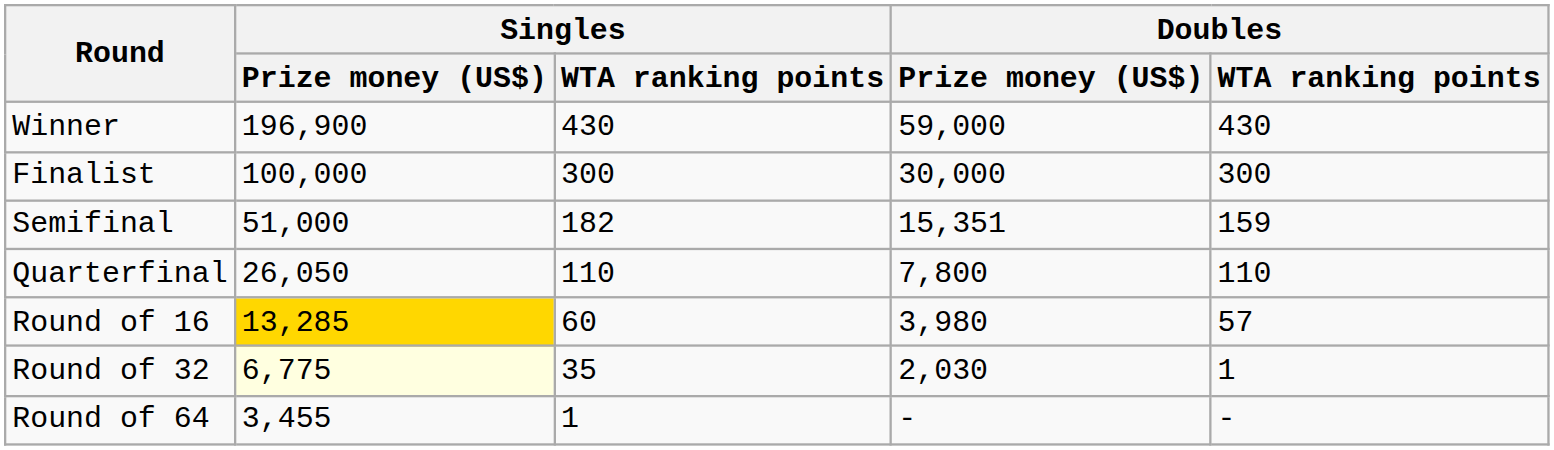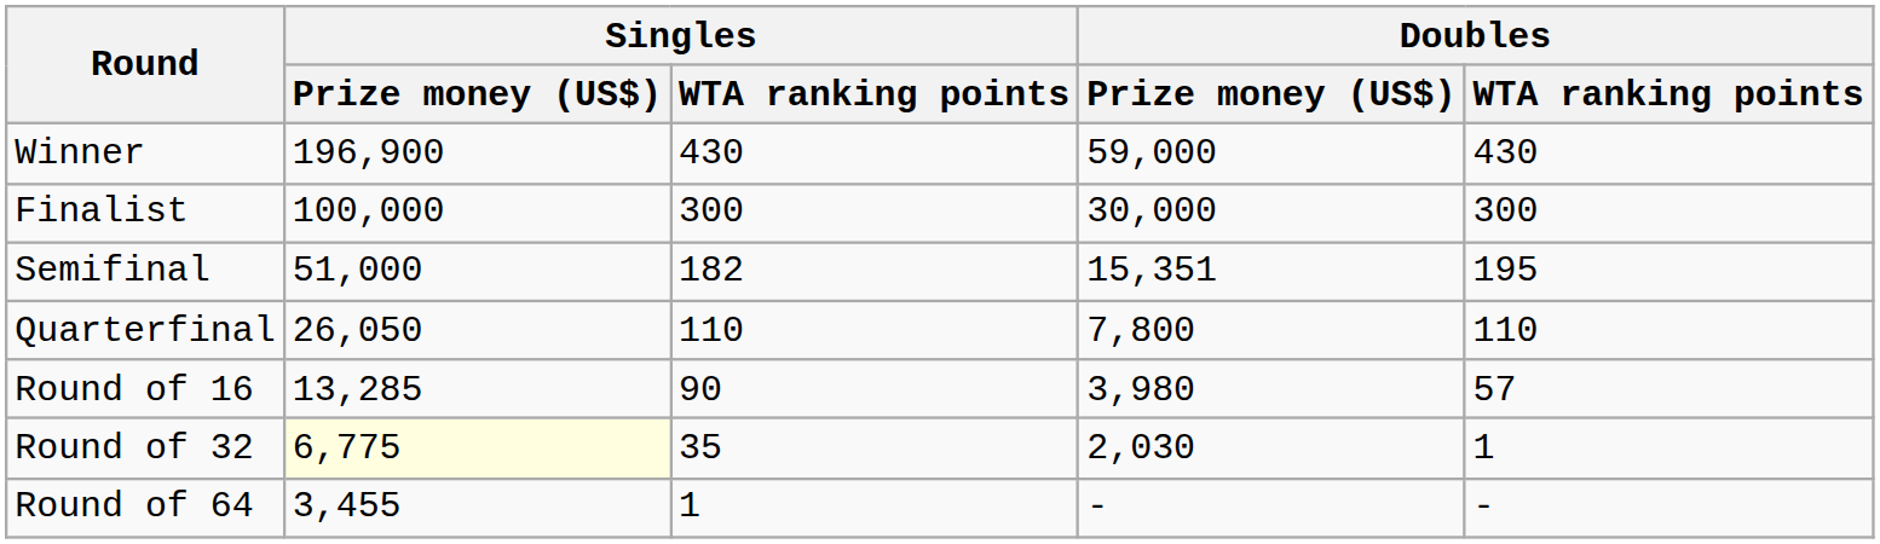 <table class="wikitable">
 <tr>
 <th rowspan="2">Round</th>
 <th colspan="2">Singles</th>
 <th colspan="2">Doubles</th>
 </tr>
 <tr>
 <th>Prize money (US$)</th>
 <th>WTA ranking points</th>
 <th>Prize money (US$)</th>
 <th>WTA ranking points</th>
 </tr>
 <tr>
 <td>Winner</td>
 <td>196,900</td>
 <td>430</td>
 <td>59,000</td>
 <td>430</td>
 </tr>
 <tr>
 <td>Finalist</td>
 <td>100,000</td>
 <td>300</td>
 <td>30,000</td>
 <td>300</td>
 </tr>
 <tr>
 <td>Semifinal</td>
 <td>51,000</td>
 <td>182</td>
 <td>15,351</td>
-<td>159</td>
+<td>195</td>
 </tr>
 <tr>
 <td>Quarterfinal</td>
 <td>26,050</td>
 <td>110</td>
 <td>7,800</td>
 <td>110</td>
 </tr>
 <tr>
 <td>Round of 16</td>
-<td style="background: gold;">13,285</td>
-<td>60</td>
+<td>13,285</td>
+<td>90</td>
 <td>3,980</td>
 <td>57</td>
 </tr>
 <tr>
 <td>Round of 32</td>
 <td style="background: lightyellow;">6,775</td>
 <td>35</td>
 <td>2,030</td>
 <td>1</td>
 </tr>
 <tr>
 <td>Round of 64</td>
 <td>3,455</td>
 <td>1</td>
 <td>-</td>
 <td>-</td>
 </tr>
 </table>
